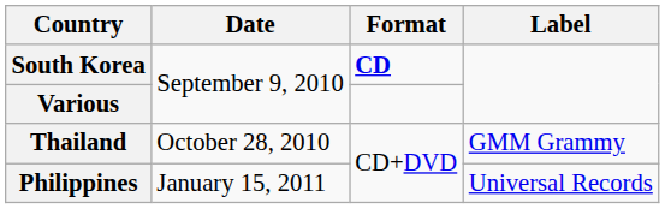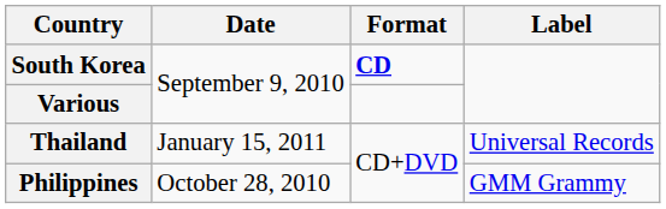 <table class="wikitable plainrowheaders">
 <tr>
 <th>Country</th>
 <th>Date</th>
 <th>Format</th>
 <th>Label</th>
 </tr>
 <tr>
 <th scope="row">South Korea</th>
 <td rowspan="2">September 9, 2010</td>
 <td><strong><a href='#'>CD</a></strong></td>
 <td rowspan="2"></td>
 </tr>
 <tr>
 <th scope="row">Various</th>
 <td></td>
 </tr>
 <tr>
 <th scope="row">Thailand</th>
-<td>October 28, 2010</td>
+<td>January 15, 2011</td>
 <td rowspan="2">CD+<a href='#'>DVD</a></td>
-<td><a href='#'>GMM Grammy</a></td>
+<td><a href='#'>Universal Records</a></td>
 </tr>
 <tr>
 <th scope="row">Philippines</th>
-<td>January 15, 2011</td>
-<td><a href='#'>Universal Records</a></td>
+<td>October 28, 2010</td>
+<td><a href='#'>GMM Grammy</a></td>
 </tr>
 </table>
